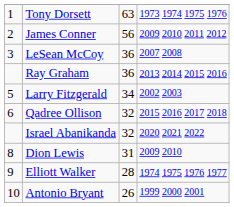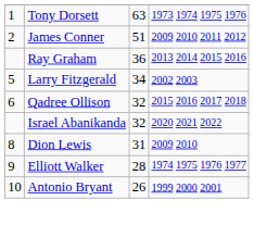 <table class="wikitable">
 <tr>
 </tr>
 <tr>
 <td>1</td>
 <td><a href='#'>Tony Dorsett</a></td>
 <td>63</td>
 <td style="font-size:80%;"><a href='#'>1973</a> <a href='#'>1974</a> <a href='#'>1975</a> <a href='#'>1976</a></td>
 </tr>
 <tr>
 <td>2</td>
 <td><a href='#'>James Conner</a></td>
-<td>56</td>
+<td>51</td>
 <td style="font-size:80%;"><a href='#'>2009</a> <a href='#'>2010</a> <a href='#'>2011</a> <a href='#'>2012</a></td>
-</tr>
-<tr>
-<td>3</td>
-<td><a href='#'>LeSean McCoy</a></td>
-<td>36</td>
-<td style="font-size:80%;"><a href='#'>2007</a> <a href='#'>2008</a></td>
 </tr>
 <tr>
 <td></td>
 <td><a href='#'>Ray Graham</a></td>
 <td>36</td>
 <td style="font-size:80%;"><a href='#'>2013</a> <a href='#'>2014</a> <a href='#'>2015</a> <a href='#'>2016</a></td>
 </tr>
 <tr>
 <td>5</td>
 <td><a href='#'>Larry Fitzgerald</a></td>
 <td>34</td>
 <td style="font-size:80%;"><a href='#'>2002</a> <a href='#'>2003</a></td>
 </tr>
 <tr>
 <td>6</td>
 <td><a href='#'>Qadree Ollison</a></td>
 <td>32</td>
 <td style="font-size:80%;"><a href='#'>2015</a> <a href='#'>2016</a> <a href='#'>2017</a> <a href='#'>2018</a></td>
 </tr>
 <tr>
 <td></td>
 <td><a href='#'>Israel Abanikanda</a></td>
 <td>32</td>
 <td style="font-size:80%;"><a href='#'>2020</a> <a href='#'>2021</a> <a href='#'>2022</a></td>
 </tr>
 <tr>
 <td>8</td>
 <td><a href='#'>Dion Lewis</a></td>
 <td>31</td>
 <td style="font-size:80%;"><a href='#'>2009</a> <a href='#'>2010</a></td>
 </tr>
 <tr>
 <td>9</td>
 <td><a href='#'>Elliott Walker</a></td>
 <td>28</td>
 <td style="font-size:80%;"><a href='#'>1974</a> <a href='#'>1975</a> <a href='#'>1976</a> <a href='#'>1977</a></td>
 </tr>
 <tr>
 <td>10</td>
 <td><a href='#'>Antonio Bryant</a></td>
 <td>26</td>
 <td style="font-size:80%;"><a href='#'>1999</a> <a href='#'>2000</a> <a href='#'>2001</a></td>
 </tr>
 </table>
